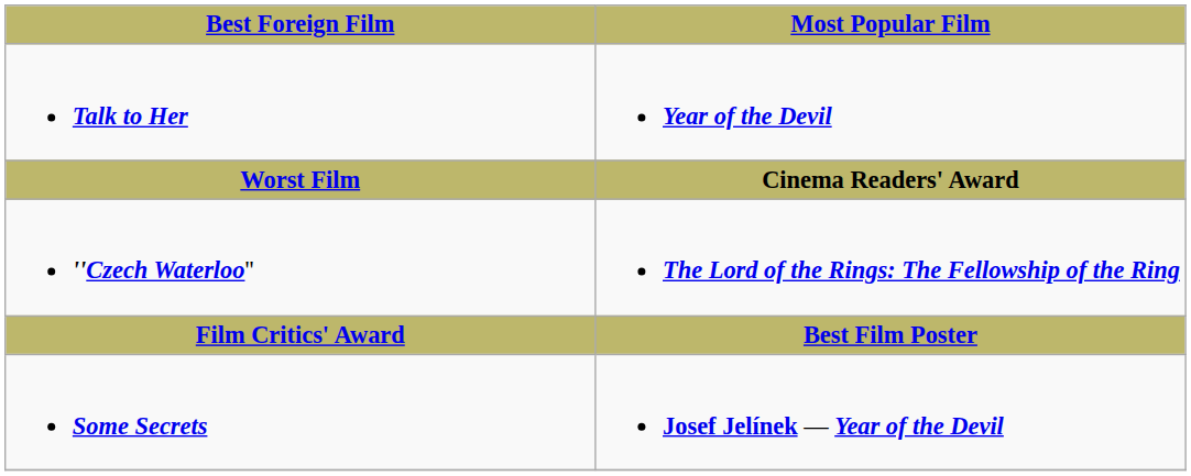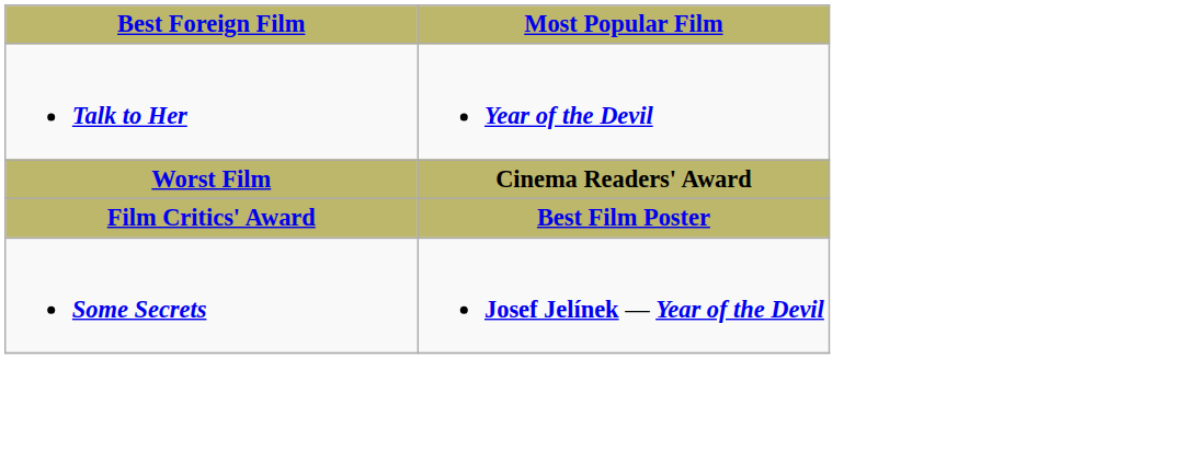 <table class=wikitable>
 <tr>
 <th style="background:#BDB76B; width: 50%"><a href='#'>Best Foreign Film</a></th>
 <th style="background:#BDB76B; width: 50%"><a href='#'>Most Popular Film</a></th>
 </tr>
 <tr>
 <td valign="top"><br><ul><li><strong><em><a href='#'>Talk to Her</a></em></strong></li></ul></td>
 <td valign="top"><br><ul><li><strong><em><a href='#'>Year of the Devil</a></em></strong></li></ul></td>
 </tr>
 <tr>
 <th style="background:#BDB76B; width: 50%"><a href='#'>Worst Film</a></th>
 <th style="background:#BDB76B; width: 50%">Cinema Readers' Award</th>
 </tr>
 <tr>
-<td valign="top"><br><ul><li><strong><em>''<a href='#'>Czech Waterloo</a></em></strong>''</li></ul></td>
-<td valign="top"><br><ul><li><strong><em><a href='#'>The Lord of the Rings: The Fellowship of the Ring</a></em></strong></li></ul></td>
-</tr>
-<tr>
 <th style="background:#BDB76B; width: 50%"><a href='#'>Film Critics' Award</a></th>
 <th style="background:#BDB76B; width: 50%"><a href='#'>Best Film Poster</a></th>
 </tr>
 <tr>
 <td valign="top"><br><ul><li><strong><em><a href='#'>Some Secrets</a></em></strong></li></ul></td>
 <td valign="top"><br><ul><li><strong><a href='#'>Josef Jelínek</a></strong> — <strong><em><a href='#'>Year of the Devil</a></em></strong></li></ul></td>
 </tr>
 <tr>
 </tr>
 </table>
